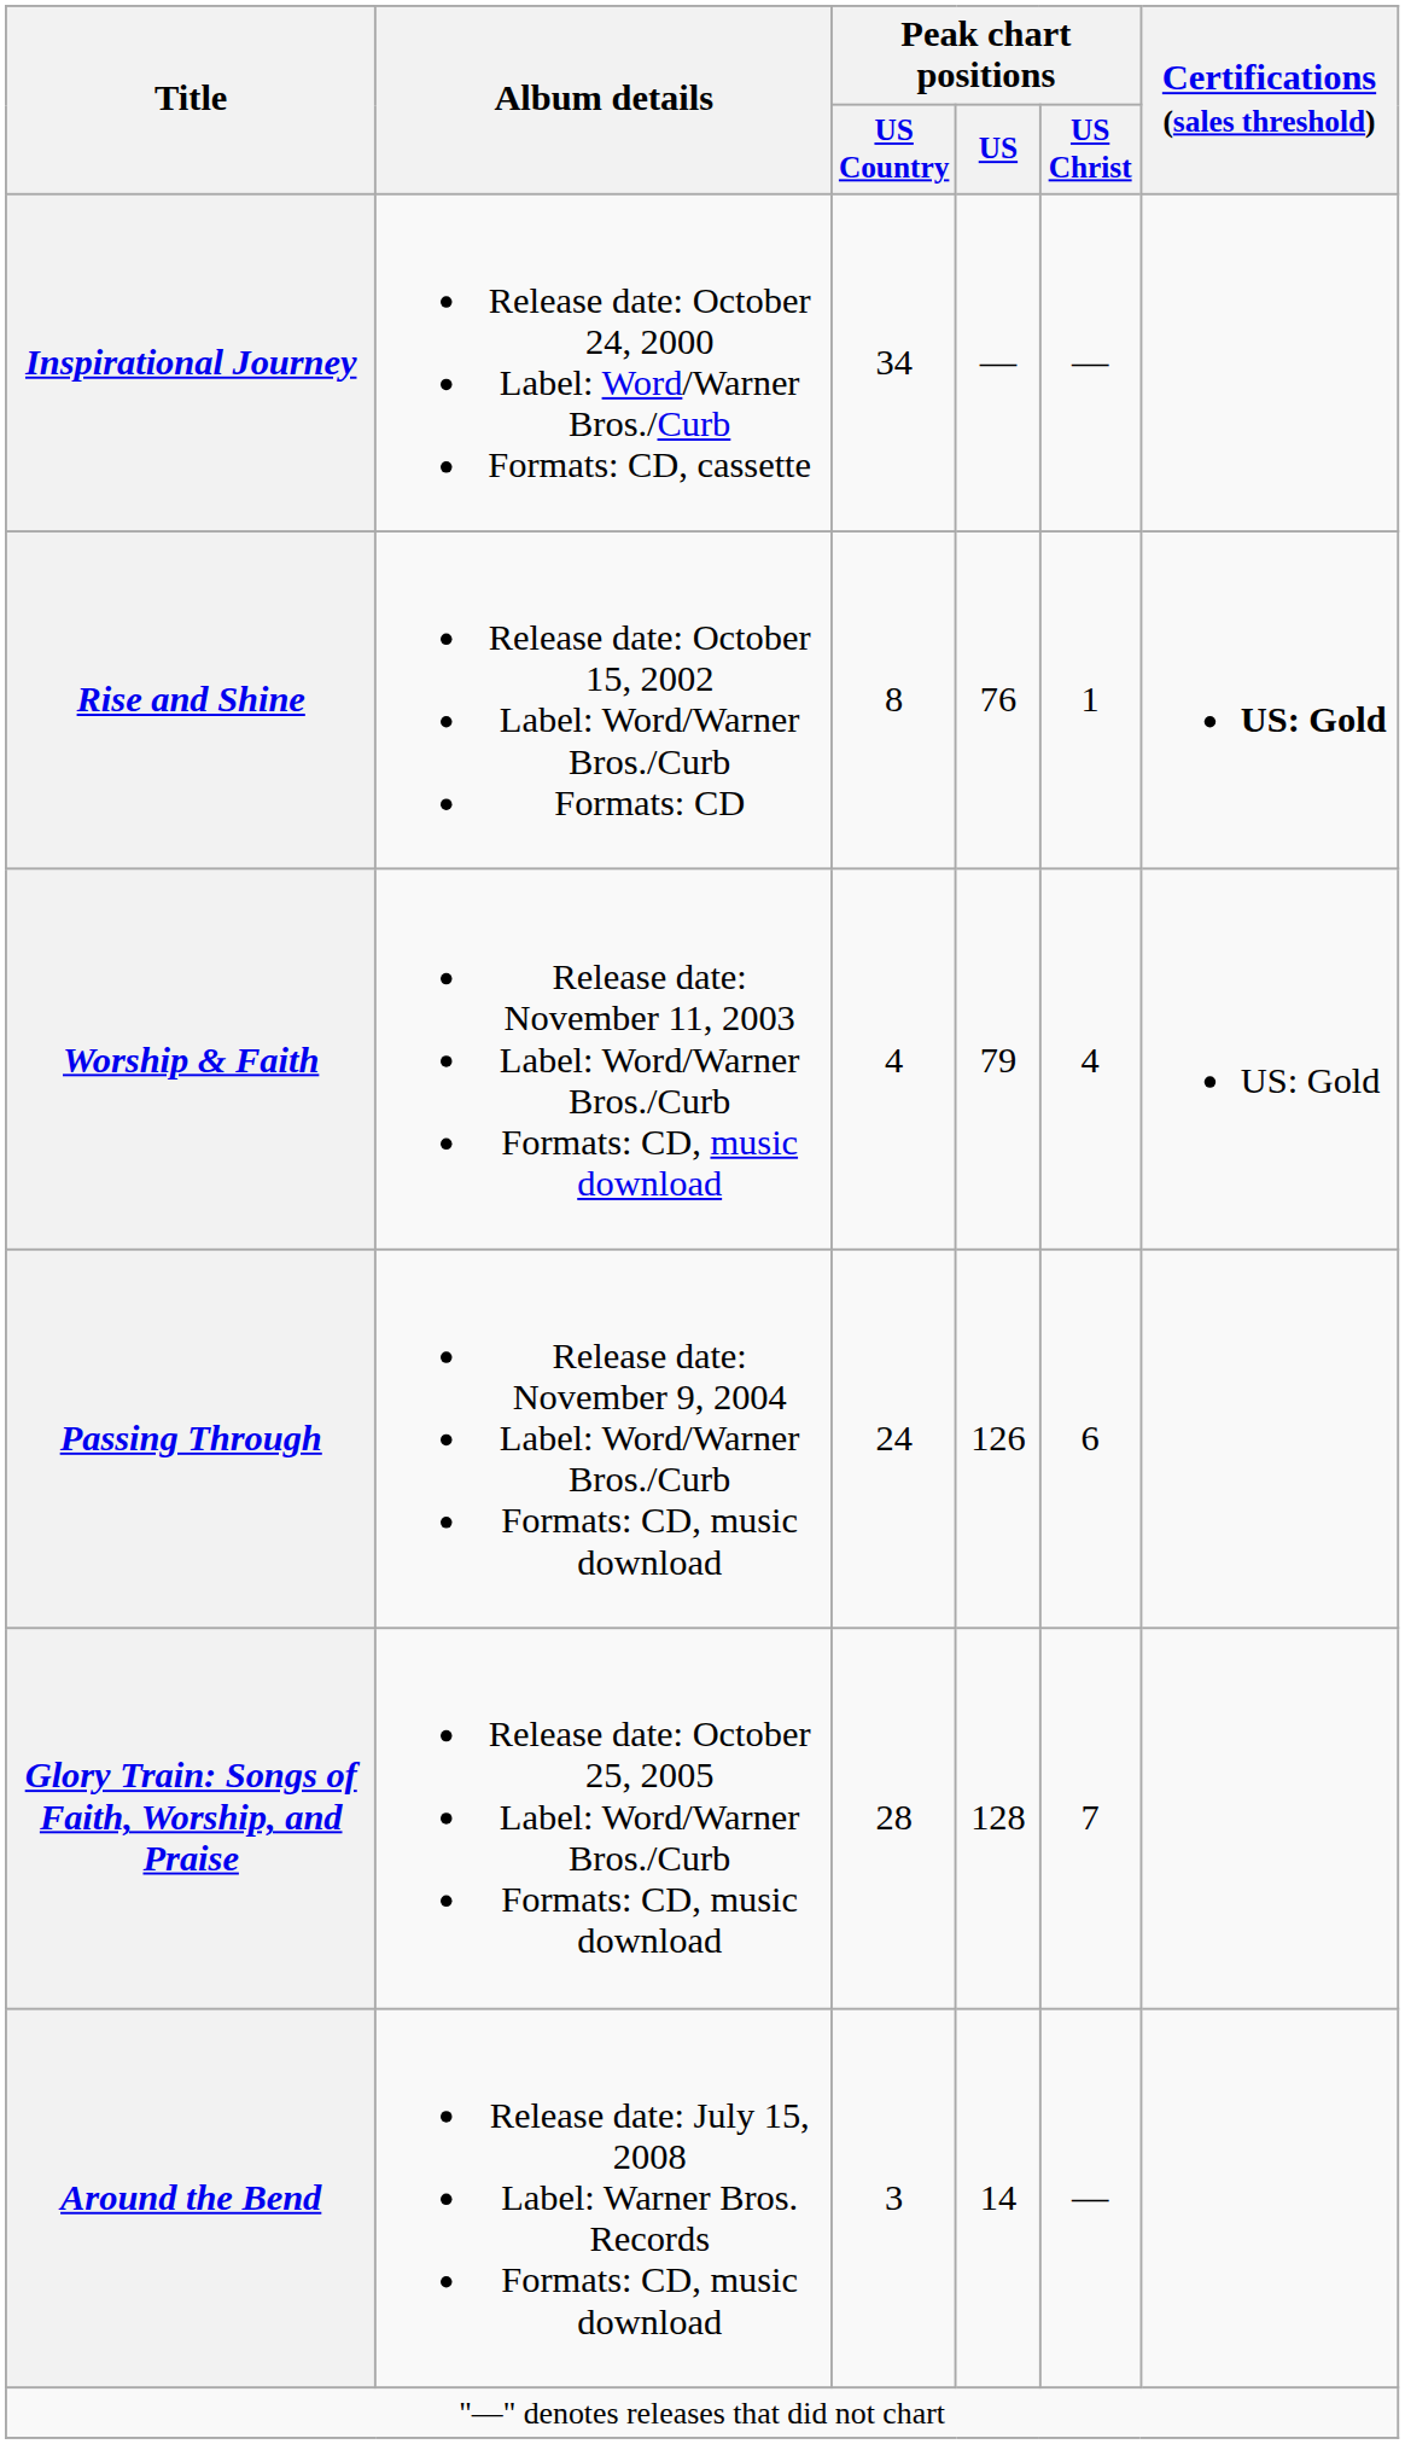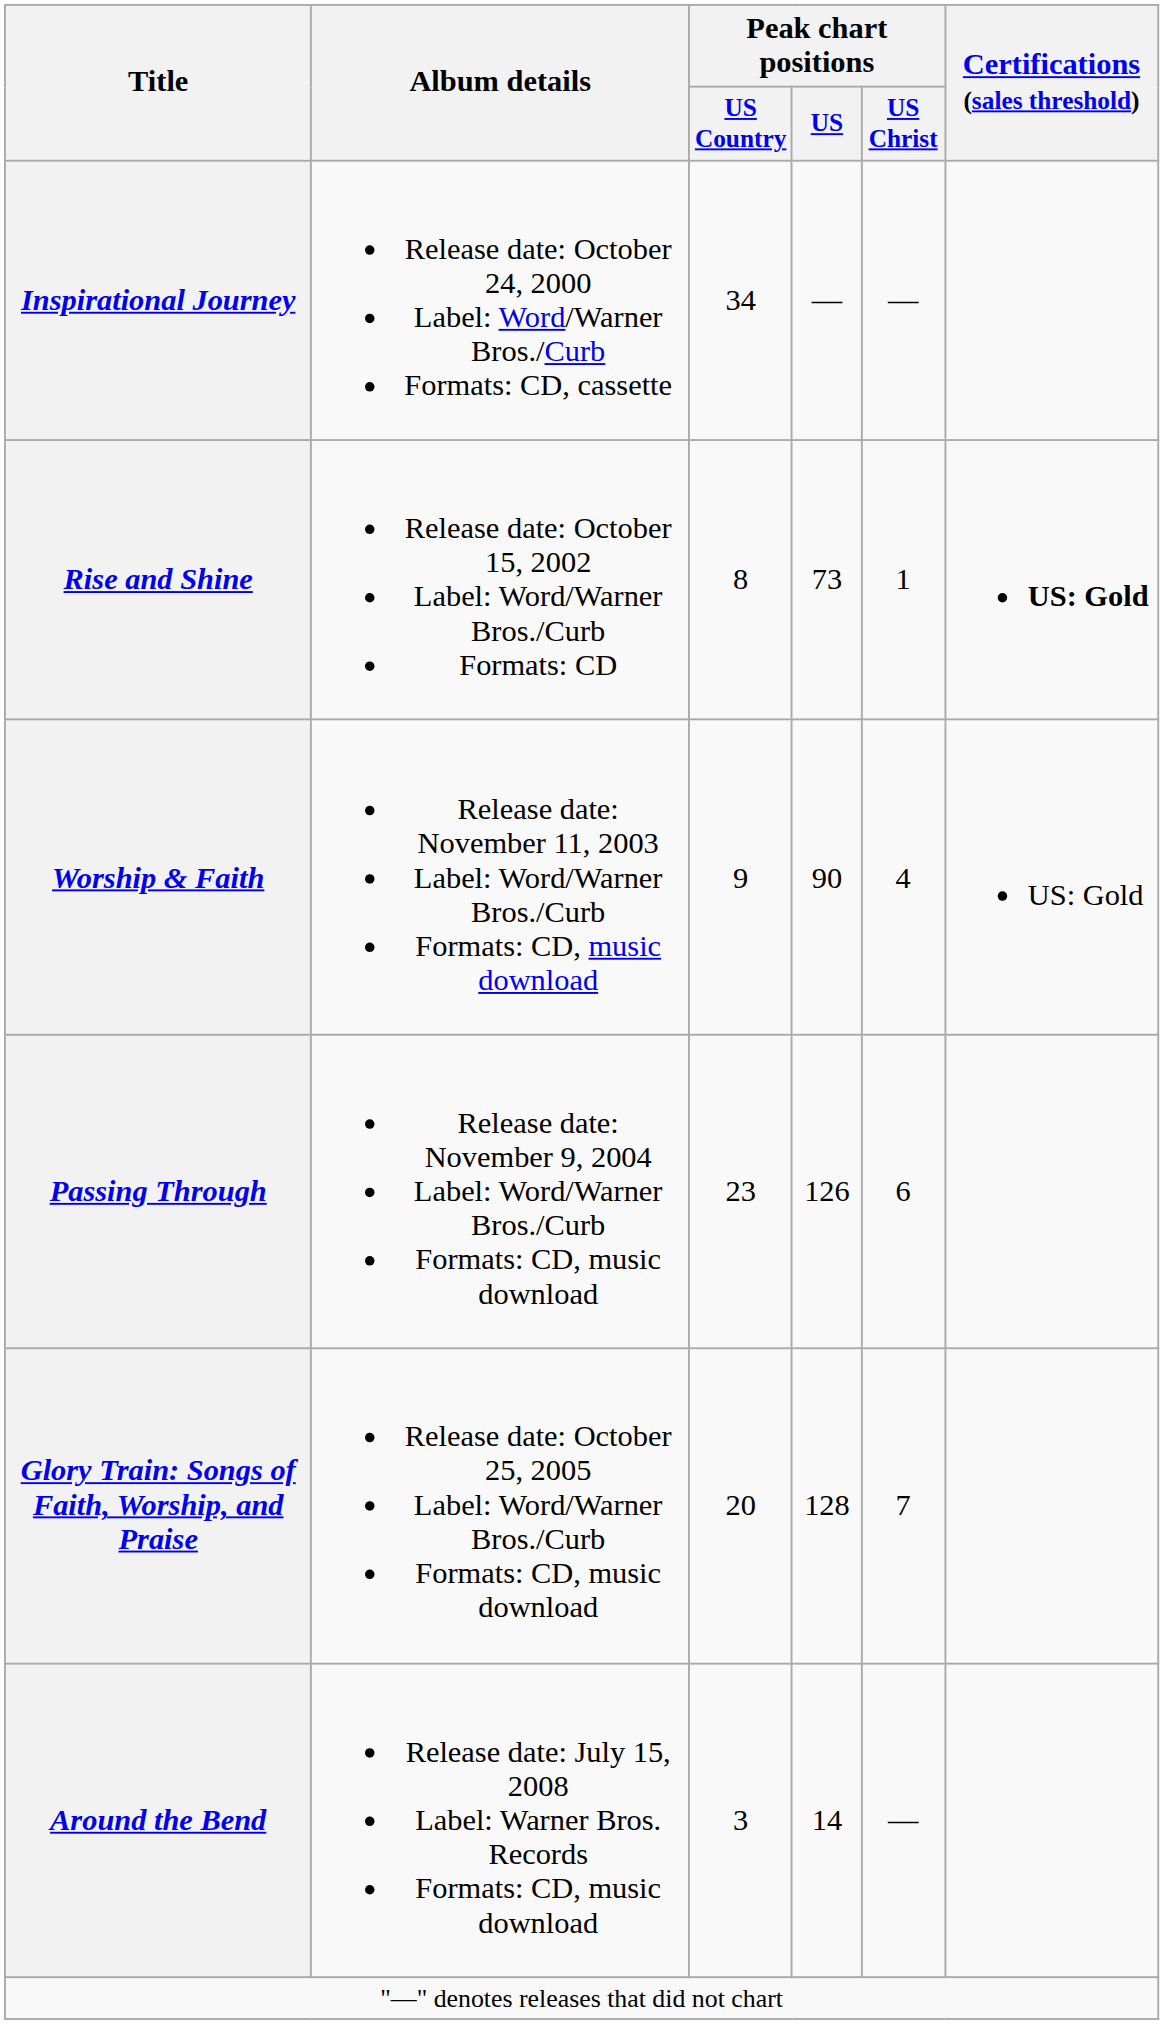 <table class="wikitable plainrowheaders" style="text-align:center;">
 <tr>
 <th rowspan="2" style="width:18em;">Title</th>
 <th rowspan="2" style="width:20em;">Album details</th>
 <th colspan="3">Peak chart<br>positions</th>
 <th rowspan="2" style="width:8em;"><a href='#'>Certifications</a><br><small>(<a href='#'>sales threshold</a>)</small></th>
 </tr>
 <tr style="font-size:smaller;">
 <th width="40"><a href='#'>US Country</a><br></th>
 <th width="40"><a href='#'>US</a><br></th>
 <th width="40"><a href='#'>US Christ</a><br></th>
 </tr>
 <tr>
 <th scope="row"><em><a href='#'>Inspirational Journey</a></em></th>
 <td><br><ul><li>Release date: October 24, 2000</li><li>Label: <a href='#'>Word</a>/Warner Bros./<a href='#'>Curb</a></li><li>Formats: CD, cassette</li></ul></td>
 <td>34</td>
 <td>—</td>
 <td>—</td>
 <td></td>
 </tr>
 <tr>
 <th scope="row"><em><a href='#'>Rise and Shine</a></em></th>
 <td><br><ul><li>Release date: October 15, 2002</li><li>Label: Word/Warner Bros./Curb</li><li>Formats: CD</li></ul></td>
 <td>8</td>
-<td>76</td>
+<td>73</td>
 <td>1</td>
 <td align="left"><strong><br><ul><li>US: Gold</li></ul></strong></td>
 </tr>
 <tr>
 <th scope="row"><em><a href='#'>Worship & Faith</a></em></th>
 <td><br><ul><li>Release date: November 11, 2003</li><li>Label: Word/Warner Bros./Curb</li><li>Formats: CD, <a href='#'>music download</a></li></ul></td>
-<td>4</td>
-<td>79</td>
+<td>9</td>
+<td>90</td>
 <td>4</td>
 <td align="left"><br><ul><li>US: Gold</li></ul></td>
 </tr>
 <tr>
 <th scope="row"><em><a href='#'>Passing Through</a></em></th>
 <td><br><ul><li>Release date: November 9, 2004</li><li>Label: Word/Warner Bros./Curb</li><li>Formats: CD, music download</li></ul></td>
-<td>24</td>
+<td>23</td>
 <td>126</td>
 <td>6</td>
 <td></td>
 </tr>
 <tr>
 <th scope="row"><em><a href='#'>Glory Train: Songs of Faith, Worship, and Praise</a></em></th>
 <td><br><ul><li>Release date: October 25, 2005</li><li>Label: Word/Warner Bros./Curb</li><li>Formats: CD, music download</li></ul></td>
-<td>28</td>
+<td>20</td>
 <td>128</td>
 <td>7</td>
 <td></td>
 </tr>
 <tr>
 <th scope="row"><em><a href='#'>Around the Bend</a></em></th>
 <td><br><ul><li>Release date: July 15, 2008</li><li>Label: Warner Bros. Records</li><li>Formats: CD, music download</li></ul></td>
 <td>3</td>
 <td>14</td>
 <td>—</td>
 <td></td>
 </tr>
 <tr>
 <td colspan="10" style="font-size:85%">"—" denotes releases that did not chart</td>
 </tr>
 </table>
